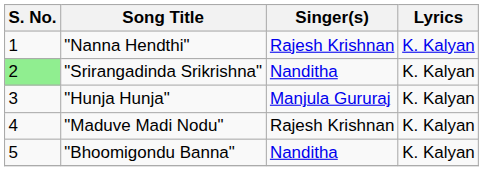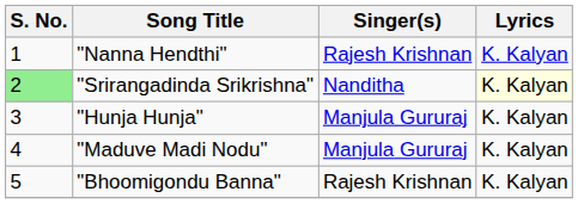 <table class="wikitable">
 <tr>
 <th>S. No.</th>
 <th>Song Title</th>
 <th>Singer(s)</th>
 <th>Lyrics</th>
 </tr>
 <tr>
 <td>1</td>
 <td>"Nanna Hendthi"</td>
 <td><a href='#'>Rajesh Krishnan</a></td>
 <td><a href='#'>K. Kalyan</a></td>
 </tr>
 <tr>
 <td style="background: lightgreen;">2</td>
 <td>"Srirangadinda Srikrishna"</td>
 <td><a href='#'>Nanditha</a></td>
-<td>K. Kalyan</td>
+<td style="background: lightyellow;">K. Kalyan</td>
 </tr>
 <tr>
 <td>3</td>
 <td>"Hunja Hunja"</td>
 <td><a href='#'>Manjula Gururaj</a></td>
 <td>K. Kalyan</td>
 </tr>
 <tr>
 <td>4</td>
 <td>"Maduve Madi Nodu"</td>
-<td>Rajesh Krishnan</td>
+<td><a href='#'>Manjula Gururaj</a></td>
 <td>K. Kalyan</td>
 </tr>
 <tr>
 <td>5</td>
 <td>"Bhoomigondu Banna"</td>
-<td><a href='#'>Nanditha</a></td>
+<td>Rajesh Krishnan</td>
 <td>K. Kalyan</td>
 </tr>
 <tr>
 </tr>
 </table>
